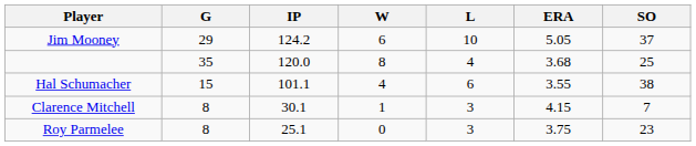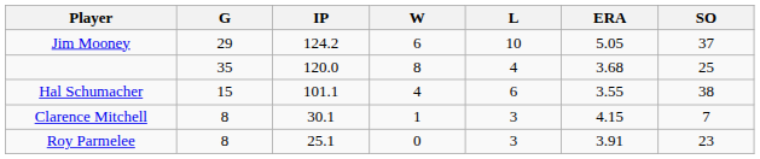 <table class="wikitable sortable">
 <tr>
 <th bgcolor="#DDDDFF" width="16%">Player</th>
 <th bgcolor="#DDDDFF" width="9%">G</th>
 <th bgcolor="#DDDDFF" width="9%">IP</th>
 <th bgcolor="#DDDDFF" width="9%">W</th>
 <th bgcolor="#DDDDFF" width="9%">L</th>
 <th bgcolor="#DDDDFF" width="9%">ERA</th>
 <th bgcolor="#DDDDFF" width="9%">SO</th>
 </tr>
 <tr align="center">
 <td><a href='#'>Jim Mooney</a></td>
 <td>29</td>
 <td>124.2</td>
 <td>6</td>
 <td>10</td>
 <td>5.05</td>
 <td>37</td>
 </tr>
 <tr align=center>
 <td></td>
 <td>35</td>
 <td>120.0</td>
 <td>8</td>
 <td>4</td>
 <td>3.68</td>
 <td>25</td>
 </tr>
 <tr align="center">
 <td><a href='#'>Hal Schumacher</a></td>
 <td>15</td>
 <td>101.1</td>
 <td>4</td>
 <td>6</td>
 <td>3.55</td>
 <td>38</td>
 </tr>
 <tr align=center>
 <td><a href='#'>Clarence Mitchell</a></td>
 <td>8</td>
 <td>30.1</td>
 <td>1</td>
 <td>3</td>
 <td>4.15</td>
 <td>7</td>
 </tr>
 <tr align=center>
 <td><a href='#'>Roy Parmelee</a></td>
 <td>8</td>
 <td>25.1</td>
 <td>0</td>
 <td>3</td>
-<td>3.75</td>
+<td>3.91</td>
 <td>23</td>
 </tr>
 </table>
